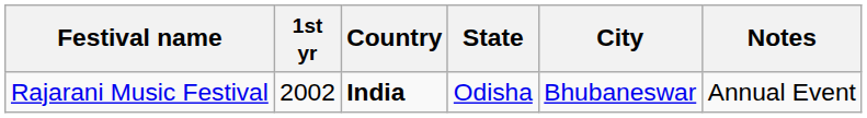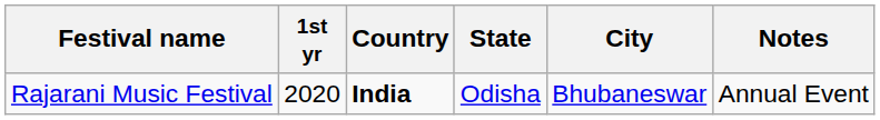 <table class="wikitable sortable ">
 <tr>
 <th>Festival name</th>
 <th><small>1st<br>yr</small><br></th>
 <th>Country</th>
 <th>State</th>
 <th>City</th>
 <th>Notes</th>
 </tr>
 <tr>
 <td><a href='#'>Rajarani Music Festival</a></td>
-<td>2002</td>
+<td>2020</td>
 <td><strong>India</strong></td>
 <td><a href='#'>Odisha</a></td>
 <td><a href='#'>Bhubaneswar</a></td>
 <td>Annual Event</td>
 </tr>
 </table>
